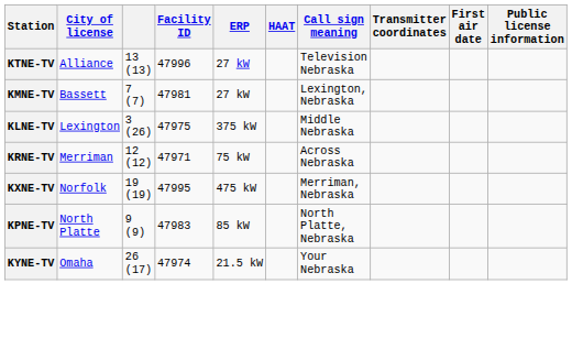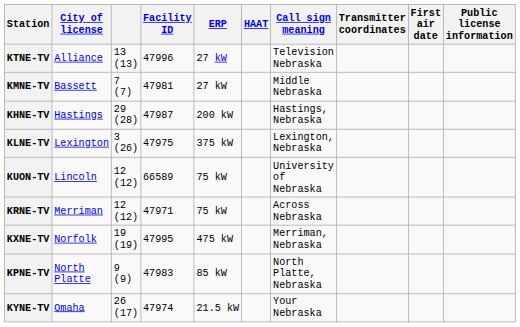 <table class="wikitable sortable">
 <tr>
 <th scope = "col">Station</th>
 <th scope = "col"><a href='#'>City of license</a></th>
 <th scope = "col"></th>
 <th scope = "col"><a href='#'>Facility ID</a></th>
 <th scope = "col"><a href='#'>ERP</a></th>
 <th scope = "col"><a href='#'>HAAT</a></th>
 <th scope = "col"><a href='#'>Call sign<br>meaning</a></th>
 <th scope = "col" class="unsortable">Transmitter coordinates</th>
 <th scope = "col">First air date</th>
 <th scope = "col" class="unsortable">Public license information</th>
 </tr>
 <tr>
 <th scope="row">KTNE-TV</th>
 <td><a href='#'>Alliance</a></td>
 <td>13 (13)</td>
 <td>47996</td>
 <td>27 <a href='#'>kW</a></td>
 <td></td>
 <td>Television Nebraska</td>
 <td></td>
 <td></td>
 <td><br></td>
 </tr>
 <tr>
 <th scope="row">KMNE-TV</th>
 <td><a href='#'>Bassett</a></td>
 <td>7 (7)</td>
 <td>47981</td>
 <td>27 kW</td>
 <td></td>
-<td>Lexington, Nebraska</td>
+<td>Middle Nebraska</td>
+<td></td>
+<td></td>
+<td><br></td>
+</tr>
+<tr>
+<th scope="row">KHNE-TV</th>
+<td><a href='#'>Hastings</a></td>
+<td>29 (28)</td>
+<td>47987</td>
+<td>200 kW</td>
+<td></td>
+<td>Hastings, Nebraska</td>
 <td></td>
 <td></td>
 <td><br></td>
 </tr>
 <tr>
 <th scope="row">KLNE-TV</th>
 <td><a href='#'>Lexington</a></td>
 <td>3 (26)</td>
 <td>47975</td>
 <td>375 kW</td>
 <td></td>
-<td>Middle Nebraska</td>
+<td>Lexington, Nebraska</td>
+<td></td>
+<td></td>
+<td><br></td>
+</tr>
+<tr>
+<th scope="row">KUON-TV</th>
+<td><a href='#'>Lincoln</a></td>
+<td>12 (12)</td>
+<td>66589</td>
+<td>75 kW</td>
+<td></td>
+<td>University of Nebraska</td>
 <td></td>
 <td></td>
 <td><br></td>
 </tr>
 <tr>
 <th scope="row">KRNE-TV</th>
 <td><a href='#'>Merriman</a></td>
 <td>12 (12)</td>
 <td>47971</td>
 <td>75 kW</td>
 <td></td>
 <td>Across Nebraska</td>
 <td></td>
 <td></td>
 <td><br></td>
 </tr>
 <tr>
 <th scope="row">KXNE-TV</th>
 <td><a href='#'>Norfolk</a></td>
 <td>19 (19)</td>
 <td>47995</td>
 <td>475 kW</td>
 <td></td>
 <td>Merriman, Nebraska</td>
 <td></td>
 <td></td>
 <td><br></td>
 </tr>
 <tr>
 <th scope="row">KPNE-TV</th>
 <td><a href='#'>North Platte</a></td>
 <td>9 (9)</td>
 <td>47983</td>
 <td>85 kW</td>
 <td></td>
 <td>North Platte, Nebraska</td>
 <td></td>
 <td></td>
 <td><br></td>
 </tr>
 <tr>
 <th scope="row">KYNE-TV</th>
 <td><a href='#'>Omaha</a></td>
 <td>26 (17)</td>
 <td>47974</td>
 <td>21.5 kW</td>
 <td></td>
 <td>Your Nebraska</td>
 <td></td>
 <td></td>
 <td><br></td>
 </tr>
 </table>
